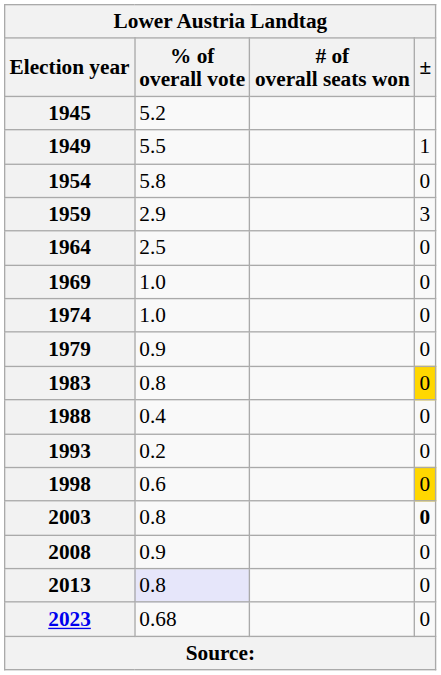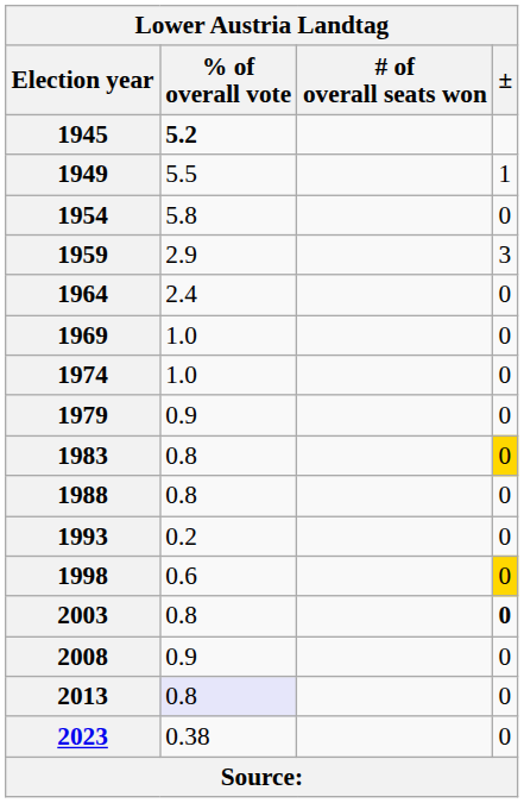 <table class=wikitable>
 <tr>
 <th colspan=6>Lower Austria Landtag</th>
 </tr>
 <tr>
 <th>Election year</th>
 <th>% of<br>overall vote</th>
 <th># of<br>overall seats won</th>
 <th>±</th>
 </tr>
 <tr>
 <th>1945</th>
-<td>5.2</td>
+<td><strong>5.2</strong></td>
 <td></td>
 <td></td>
 </tr>
 <tr>
 <th>1949</th>
 <td>5.5</td>
 <td></td>
 <td>1</td>
 </tr>
 <tr>
 <th>1954</th>
 <td>5.8</td>
 <td></td>
 <td>0</td>
 </tr>
 <tr>
 <th>1959</th>
 <td>2.9</td>
 <td></td>
 <td>3</td>
 </tr>
 <tr>
 <th>1964</th>
-<td>2.5</td>
+<td>2.4</td>
 <td></td>
 <td>0</td>
 </tr>
 <tr>
 <th>1969</th>
 <td>1.0</td>
 <td></td>
 <td>0</td>
 </tr>
 <tr>
 <th>1974</th>
 <td>1.0</td>
 <td></td>
 <td>0</td>
 </tr>
 <tr>
 <th>1979</th>
 <td>0.9</td>
 <td></td>
 <td>0</td>
 </tr>
 <tr>
 <th>1983</th>
 <td>0.8</td>
 <td></td>
 <td style="background: gold;">0</td>
 </tr>
 <tr>
 <th>1988</th>
-<td>0.4</td>
+<td>0.8</td>
 <td></td>
 <td>0</td>
 </tr>
 <tr>
 <th>1993</th>
 <td>0.2</td>
 <td></td>
 <td>0</td>
 </tr>
 <tr>
 <th>1998</th>
 <td>0.6</td>
 <td></td>
 <td style="background: gold;">0</td>
 </tr>
 <tr>
 <th>2003</th>
 <td>0.8</td>
 <td></td>
 <td><strong>0</strong></td>
 </tr>
 <tr>
 <th>2008</th>
 <td>0.9</td>
 <td></td>
 <td>0</td>
 </tr>
 <tr>
 <th>2013</th>
 <td style="background: lavender;">0.8</td>
 <td></td>
 <td>0</td>
 </tr>
 <tr>
 <th><a href='#'>2023</a></th>
-<td>0.68</td>
+<td>0.38</td>
 <td></td>
 <td>0</td>
 </tr>
 <tr>
 <th colspan=6>Source:  </th>
 </tr>
 </table>
